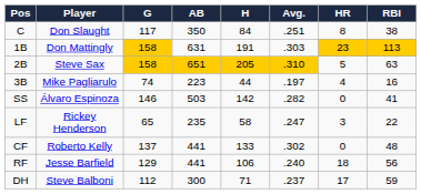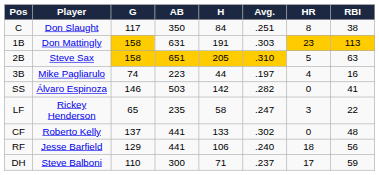 <table class="wikitable sortable">
 <tr>
 <th style="background:#1c2841;color:white;" width="5%">Pos</th>
 <th style="background:#1c2841;color:white;" width="16%">Player</th>
 <th style="background:#1c2841;color:white;" width="9%">G</th>
 <th style="background:#1c2841;color:white;" width="9%">AB</th>
 <th style="background:#1c2841;color:white;" width="9%">H</th>
 <th style="background:#1c2841;color:white;" width="9%">Avg.</th>
 <th style="background:#1c2841;color:white;" width="9%">HR</th>
 <th style="background:#1c2841;color:white;" width="9%">RBI</th>
 </tr>
 <tr align="center">
 <td>C</td>
 <td><a href='#'>Don Slaught</a></td>
 <td>117</td>
 <td>350</td>
 <td>84</td>
 <td>.251</td>
 <td>8</td>
 <td>38</td>
 </tr>
 <tr align="center">
 <td>1B</td>
 <td><a href='#'>Don Mattingly</a></td>
 <td bgcolor="FFCC00">158</td>
 <td>631</td>
 <td>191</td>
 <td>.303</td>
 <td bgcolor="FFCC00">23</td>
 <td bgcolor="FFCC00">113</td>
 </tr>
 <tr align="center">
 <td>2B</td>
 <td><a href='#'>Steve Sax</a></td>
 <td bgcolor="FFCC00">158</td>
 <td bgcolor="FFCC00">651</td>
 <td bgcolor="FFCC00">205</td>
 <td bgcolor="FFCC00">.310</td>
 <td>5</td>
 <td>63</td>
 </tr>
 <tr align="center">
 <td>3B</td>
 <td><a href='#'>Mike Pagliarulo</a></td>
 <td>74</td>
 <td>223</td>
 <td>44</td>
 <td>.197</td>
 <td>4</td>
 <td>16</td>
 </tr>
 <tr align="center">
 <td>SS</td>
 <td><a href='#'>Álvaro Espinoza</a></td>
 <td>146</td>
 <td>503</td>
 <td>142</td>
 <td>.282</td>
 <td>0</td>
 <td>41</td>
 </tr>
 <tr align="center">
 <td>LF</td>
 <td><a href='#'>Rickey Henderson</a></td>
 <td>65</td>
 <td>235</td>
 <td>58</td>
 <td>.247</td>
 <td>3</td>
 <td>22</td>
 </tr>
 <tr align="center">
 <td>CF</td>
 <td><a href='#'>Roberto Kelly</a></td>
 <td>137</td>
 <td>441</td>
 <td>133</td>
 <td>.302</td>
 <td>0</td>
 <td>48</td>
 </tr>
 <tr align="center">
 <td>RF</td>
 <td><a href='#'>Jesse Barfield</a></td>
 <td>129</td>
 <td>441</td>
 <td>106</td>
 <td>.240</td>
 <td>18</td>
 <td>56</td>
 </tr>
 <tr align="center">
 <td>DH</td>
 <td><a href='#'>Steve Balboni</a></td>
-<td>112</td>
+<td>110</td>
 <td>300</td>
 <td>71</td>
 <td>.237</td>
 <td>17</td>
 <td>59</td>
 </tr>
 </table>
